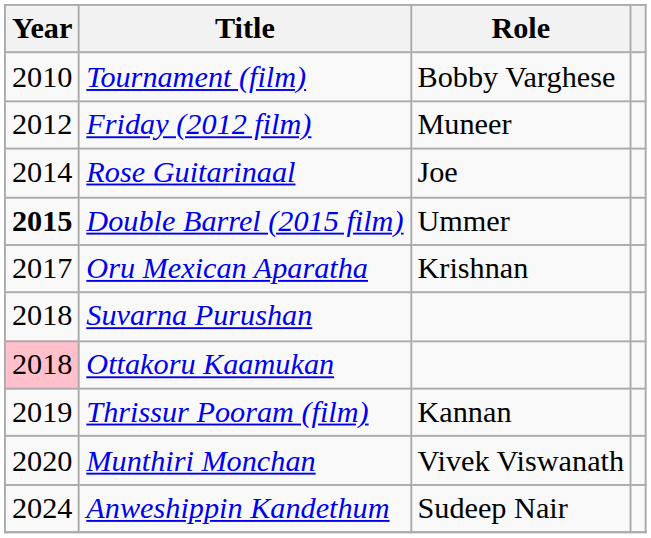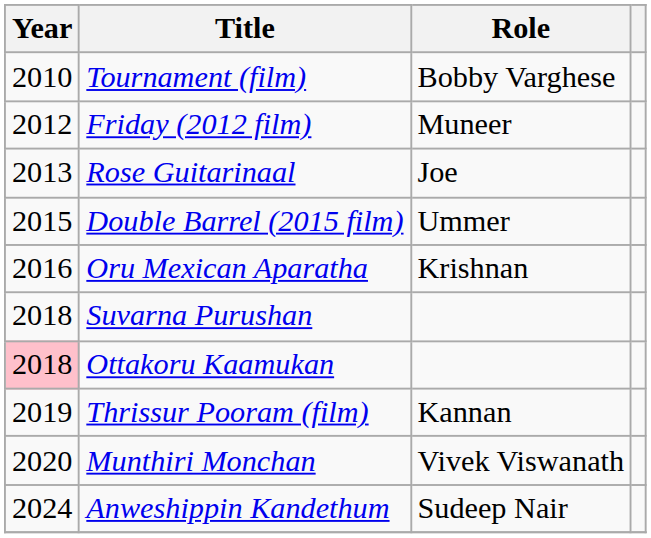 <table class="wikitable sortable">
 <tr>
 <th>Year</th>
 <th>Title</th>
 <th>Role</th>
 <th></th>
 </tr>
 <tr>
 <td>2010</td>
 <td><em><a href='#'>Tournament (film)</a></em></td>
 <td>Bobby Varghese</td>
 <td></td>
 </tr>
 <tr>
 <td>2012</td>
 <td><em><a href='#'>Friday (2012 film)</a></em></td>
 <td>Muneer</td>
 <td></td>
 </tr>
 <tr>
-<td>2014</td>
+<td>2013</td>
 <td><em><a href='#'>Rose Guitarinaal</a></em></td>
 <td>Joe</td>
 <td></td>
 </tr>
 <tr>
-<td><strong>2015</strong></td>
+<td>2015</td>
 <td><em><a href='#'>Double Barrel (2015 film)</a></em></td>
 <td>Ummer</td>
 <td></td>
 </tr>
 <tr>
-<td>2017</td>
+<td>2016</td>
 <td><em><a href='#'>Oru Mexican Aparatha</a></em></td>
 <td>Krishnan</td>
 <td></td>
 </tr>
 <tr>
 <td>2018</td>
 <td><em><a href='#'>Suvarna Purushan</a></em></td>
 <td></td>
 <td></td>
 </tr>
 <tr>
 <td style="background: pink;">2018</td>
 <td><em><a href='#'>Ottakoru Kaamukan</a></em></td>
 <td></td>
 <td></td>
 </tr>
 <tr>
 <td>2019</td>
 <td><em><a href='#'>Thrissur Pooram (film)</a></em></td>
 <td>Kannan</td>
 <td></td>
 </tr>
 <tr>
 <td>2020</td>
 <td><em><a href='#'>Munthiri Monchan</a></em></td>
 <td>Vivek Viswanath</td>
 <td></td>
 </tr>
 <tr>
 <td>2024</td>
 <td><em><a href='#'>Anweshippin Kandethum</a></em></td>
 <td>Sudeep Nair</td>
 <td></td>
 </tr>
 <tr>
 </tr>
 </table>
